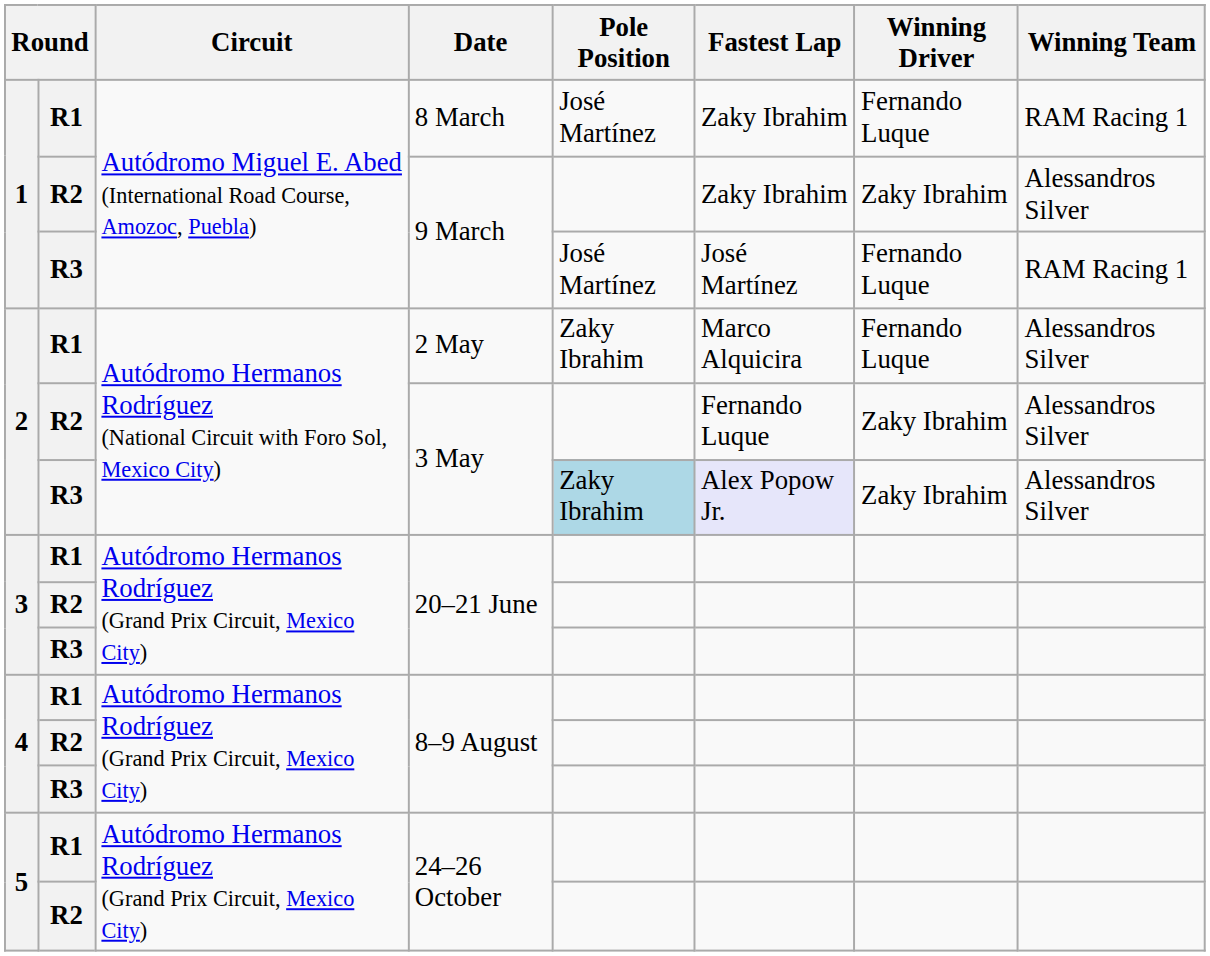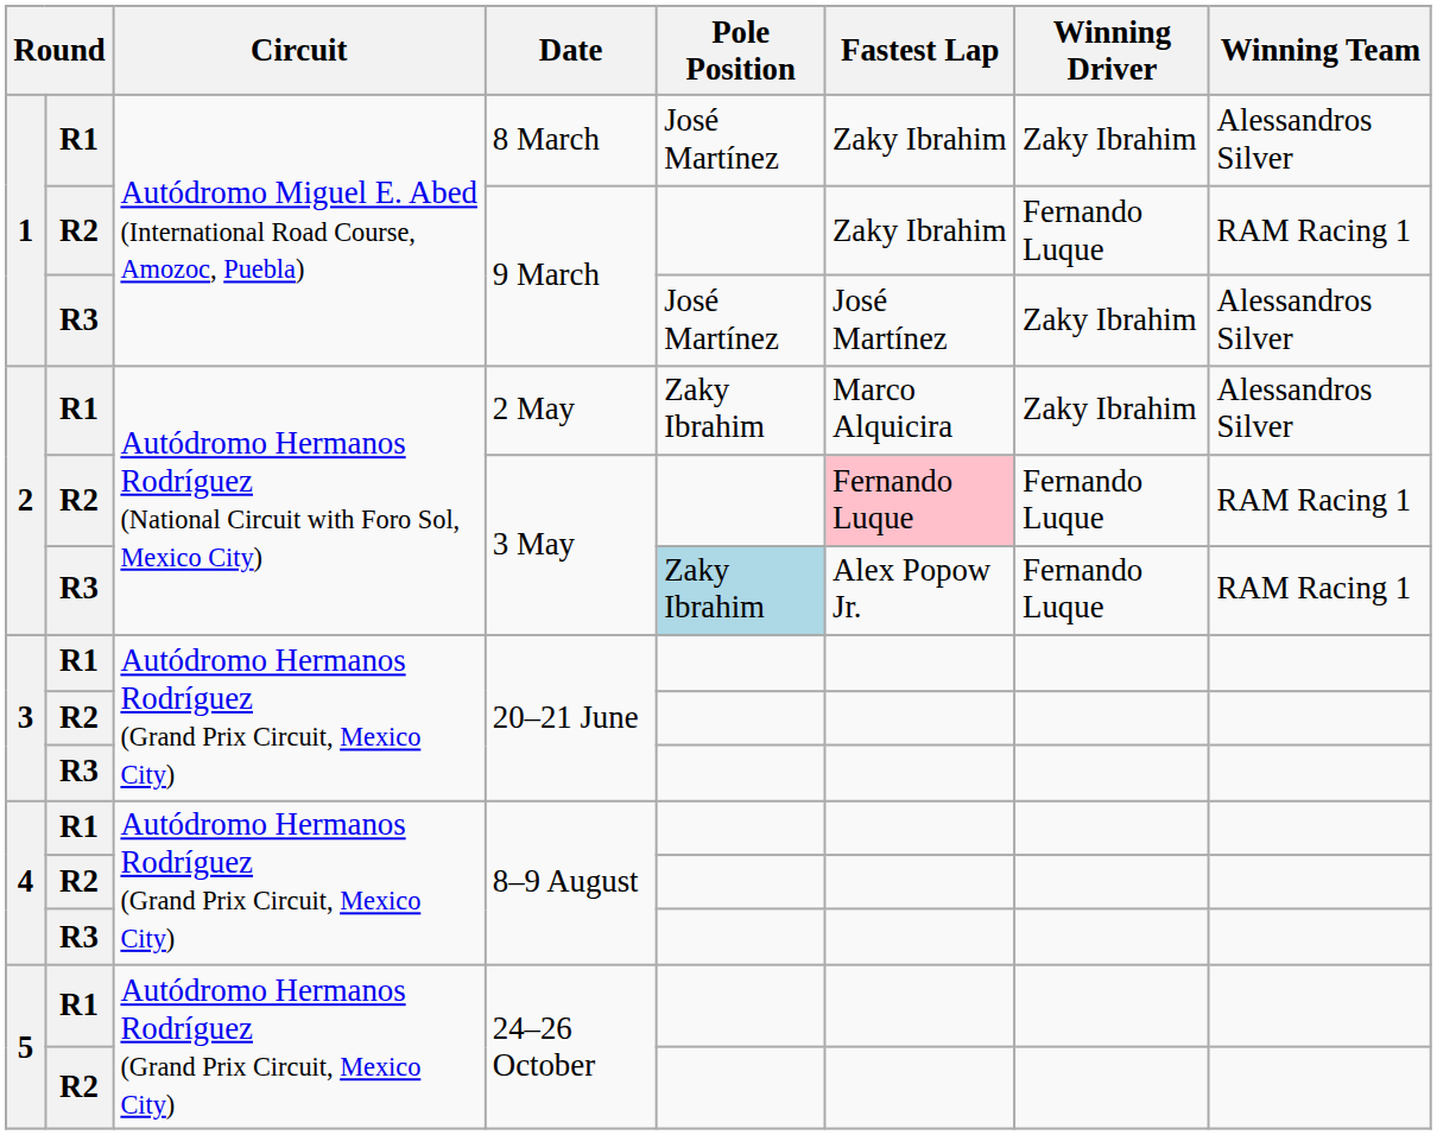 <table class="wikitable" style="font-size: 85%">
 <tr>
 <th colspan=2>Round</th>
 <th>Circuit</th>
 <th>Date</th>
 <th>Pole Position</th>
 <th>Fastest Lap</th>
 <th>Winning Driver</th>
 <th>Winning Team</th>
 </tr>
 <tr>
 <th rowspan=3>1</th>
 <th>R1</th>
 <td rowspan=3> <a href='#'>Autódromo Miguel E. Abed</a><br><small>(International Road Course, <a href='#'>Amozoc</a>, <a href='#'>Puebla</a>)</small></td>
 <td>8 March</td>
 <td> José Martínez</td>
 <td> Zaky Ibrahim</td>
-<td> Fernando Luque</td>
-<td>RAM Racing 1</td>
+<td> Zaky Ibrahim</td>
+<td>Alessandros Silver</td>
 </tr>
 <tr>
 <th>R2</th>
 <td rowspan=2>9 March</td>
 <td></td>
 <td> Zaky Ibrahim</td>
-<td> Zaky Ibrahim</td>
-<td>Alessandros Silver</td>
+<td> Fernando Luque</td>
+<td>RAM Racing 1</td>
 </tr>
 <tr>
 <th>R3</th>
 <td> José Martínez</td>
 <td> José Martínez</td>
-<td> Fernando Luque</td>
-<td>RAM Racing 1</td>
+<td> Zaky Ibrahim</td>
+<td>Alessandros Silver</td>
 </tr>
 <tr>
 <th rowspan=3>2</th>
 <th>R1</th>
 <td rowspan=3> <a href='#'>Autódromo Hermanos Rodríguez</a><br><small>(National Circuit with Foro Sol, <a href='#'>Mexico City</a>)</small></td>
 <td>2 May</td>
 <td> Zaky Ibrahim</td>
 <td> Marco Alquicira</td>
-<td> Fernando Luque</td>
+<td> Zaky Ibrahim</td>
 <td>Alessandros Silver</td>
 </tr>
 <tr>
 <th>R2</th>
 <td rowspan=2>3 May</td>
 <td></td>
+<td style="background: pink;"> Fernando Luque</td>
 <td> Fernando Luque</td>
-<td> Zaky Ibrahim</td>
-<td>Alessandros Silver</td>
+<td>RAM Racing 1</td>
 </tr>
 <tr>
 <th>R3</th>
 <td style="background: lightblue;"> Zaky Ibrahim</td>
-<td style="background: lavender;"> Alex Popow Jr.</td>
-<td> Zaky Ibrahim</td>
-<td>Alessandros Silver</td>
+<td> Alex Popow Jr.</td>
+<td> Fernando Luque</td>
+<td>RAM Racing 1</td>
 </tr>
 <tr>
 <th rowspan=3>3</th>
 <th>R1</th>
 <td rowspan=3> <a href='#'>Autódromo Hermanos Rodríguez</a><br><small>(Grand Prix Circuit, <a href='#'>Mexico City</a>)</small></td>
 <td rowspan=3>20–21 June</td>
 <td></td>
 <td></td>
 <td></td>
 <td></td>
 </tr>
 <tr>
 <th>R2</th>
 <td></td>
 <td></td>
 <td></td>
 <td></td>
 </tr>
 <tr>
 <th>R3</th>
 <td></td>
 <td></td>
 <td></td>
 <td></td>
 </tr>
 <tr>
 <th rowspan=3>4</th>
 <th>R1</th>
 <td rowspan=3> <a href='#'>Autódromo Hermanos Rodríguez</a><br><small>(Grand Prix Circuit, <a href='#'>Mexico City</a>)</small></td>
 <td rowspan=3>8–9 August</td>
 <td></td>
 <td></td>
 <td></td>
 <td></td>
 </tr>
 <tr>
 <th>R2</th>
 <td></td>
 <td></td>
 <td></td>
 <td></td>
 </tr>
 <tr>
 <th>R3</th>
 <td></td>
 <td></td>
 <td></td>
 <td></td>
 </tr>
 <tr>
 <th rowspan=2>5</th>
 <th>R1</th>
 <td rowspan=2> <a href='#'>Autódromo Hermanos Rodríguez</a><br><small>(Grand Prix Circuit, <a href='#'>Mexico City</a>)</small></td>
 <td rowspan=2>24–26 October</td>
 <td></td>
 <td></td>
 <td></td>
 <td></td>
 </tr>
 <tr>
 <th>R2</th>
 <td></td>
 <td></td>
 <td></td>
 <td></td>
 </tr>
 </table>
